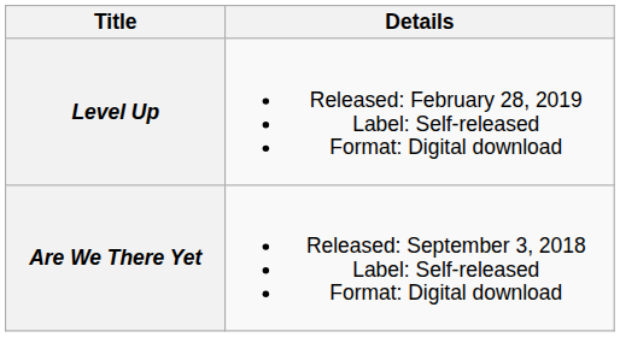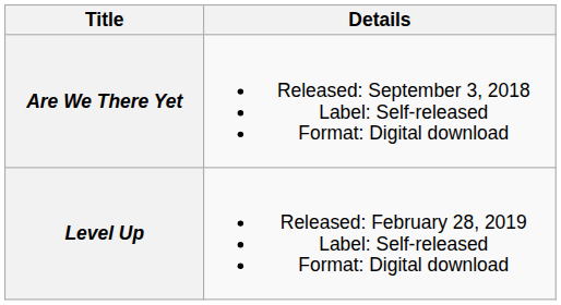 <table class="wikitable plainrowheaders" style="text-align:center;">
 <tr>
 <th scope="col" style="width:10em;">Title</th>
 <th scope="col" style="width:18em;">Details</th>
 </tr>
 <tr>
+<th scope="row"><em>Are We There Yet</em></th>
+<td><br><ul><li>Released: September 3, 2018</li><li>Label: Self-released</li><li>Format: Digital download</li></ul></td>
+</tr>
+<tr>
 <th scope="row"><em>Level Up</em></th>
 <td><br><ul><li>Released: February 28, 2019</li><li>Label: Self-released</li><li>Format: Digital download</li></ul></td>
 </tr>
-<tr>
-<th scope="row"><em>Are We There Yet</em></th>
-<td><br><ul><li>Released: September 3, 2018</li><li>Label: Self-released</li><li>Format: Digital download</li></ul></td>
-</tr>
 </table>
